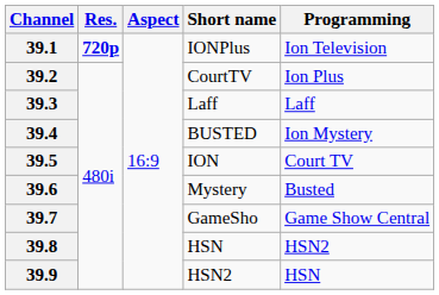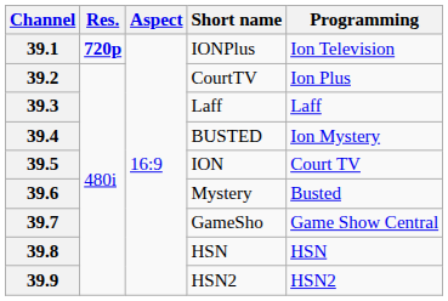 <table class="wikitable">
 <tr>
 <th scope = "col"><a href='#'>Channel</a></th>
 <th scope = "col"><a href='#'>Res.</a></th>
 <th scope = "col"><a href='#'>Aspect</a></th>
 <th scope = "col">Short name</th>
 <th scope = "col">Programming</th>
 </tr>
 <tr>
 <th scope = "row">39.1</th>
 <td><strong><a href='#'>720p</a></strong></td>
 <td rowspan=9><a href='#'>16:9</a></td>
 <td>IONPlus</td>
 <td><a href='#'>Ion Television</a></td>
 </tr>
 <tr>
 <th scope = "row">39.2</th>
 <td rowspan=8><a href='#'>480i</a></td>
 <td>CourtTV</td>
 <td><a href='#'>Ion Plus</a></td>
 </tr>
 <tr>
 <th scope = "row">39.3</th>
 <td>Laff</td>
 <td><a href='#'>Laff</a></td>
 </tr>
 <tr>
 <th scope = "row">39.4</th>
 <td>BUSTED</td>
 <td><a href='#'>Ion Mystery</a></td>
 </tr>
 <tr>
 <th scope = "row">39.5</th>
 <td>ION</td>
 <td><a href='#'>Court TV</a></td>
 </tr>
 <tr>
 <th scope = "row">39.6</th>
 <td>Mystery</td>
 <td><a href='#'>Busted</a></td>
 </tr>
 <tr>
 <th scope = "row">39.7</th>
 <td>GameSho</td>
 <td><a href='#'>Game Show Central</a></td>
 </tr>
 <tr>
 <th scope = "row">39.8</th>
 <td>HSN</td>
-<td><a href='#'>HSN2</a></td>
+<td><a href='#'>HSN</a></td>
 </tr>
 <tr>
 <th scope = "row">39.9</th>
 <td>HSN2</td>
-<td><a href='#'>HSN</a></td>
+<td><a href='#'>HSN2</a></td>
 </tr>
 </table>
